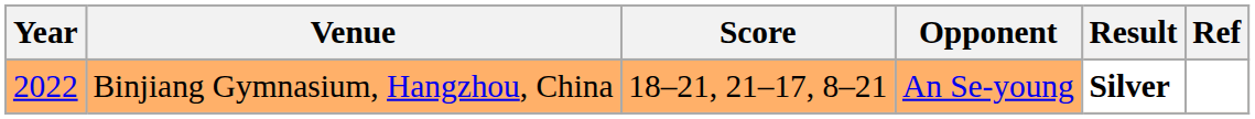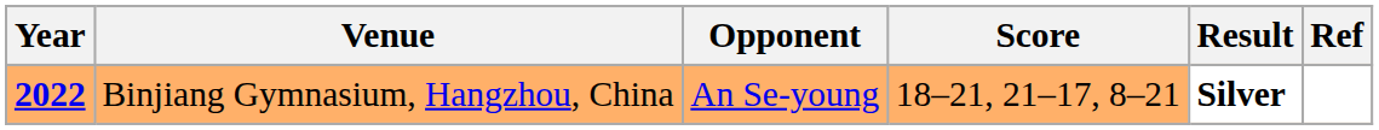 <table class="sortable wikitable" style="font-size: 90%;">
 <tr>
 <th>Year</th>
 <th>Venue</th>
+<th>Opponent</th>
 <th>Score</th>
-<th>Opponent</th>
 <th>Result</th>
 <th>Ref</th>
 </tr>
 <tr style="background:#FFB069">
-<td align="center"><a href='#'>2022</a></td>
+<td align="center"><strong><a href='#'>2022</a></strong></td>
 <td align="left">Binjiang Gymnasium, <a href='#'>Hangzhou</a>, China</td>
+<td align="left"> <a href='#'>An Se-young</a></td>
 <td align="left">18–21, 21–17, 8–21</td>
-<td align="left"> <a href='#'>An Se-young</a></td>
 <td style="text-align:left; background:white"> <strong>Silver</strong></td>
 <td align="center"; bgcolor="white"></td>
 </tr>
 </table>
